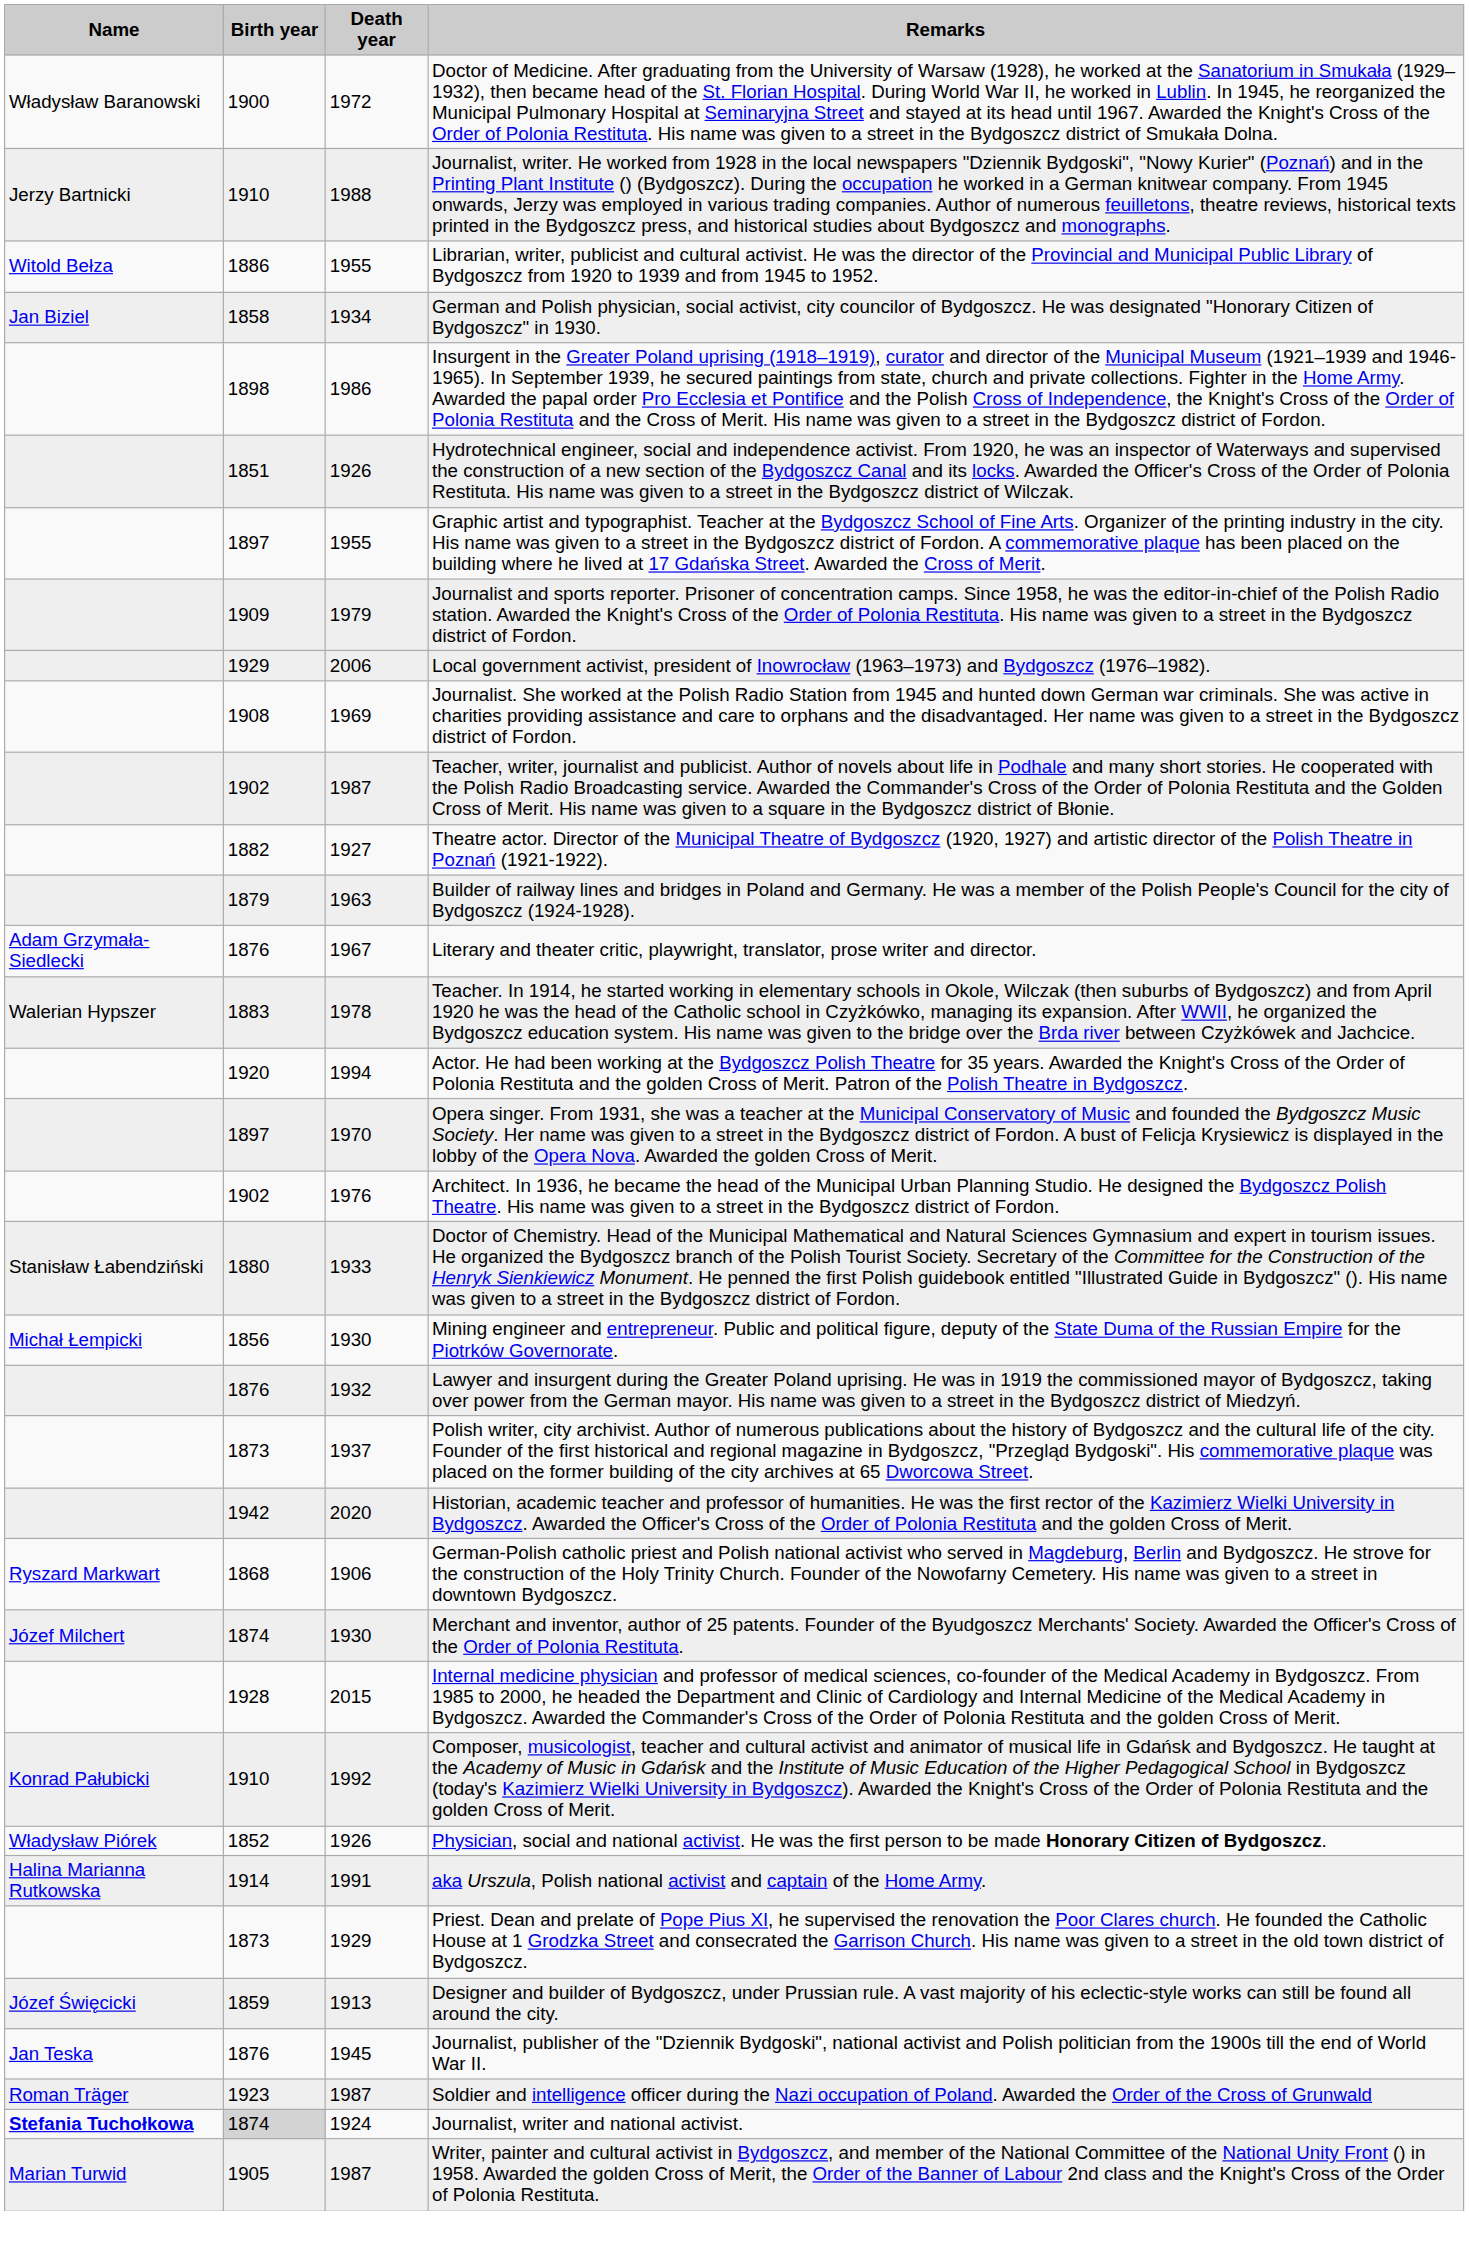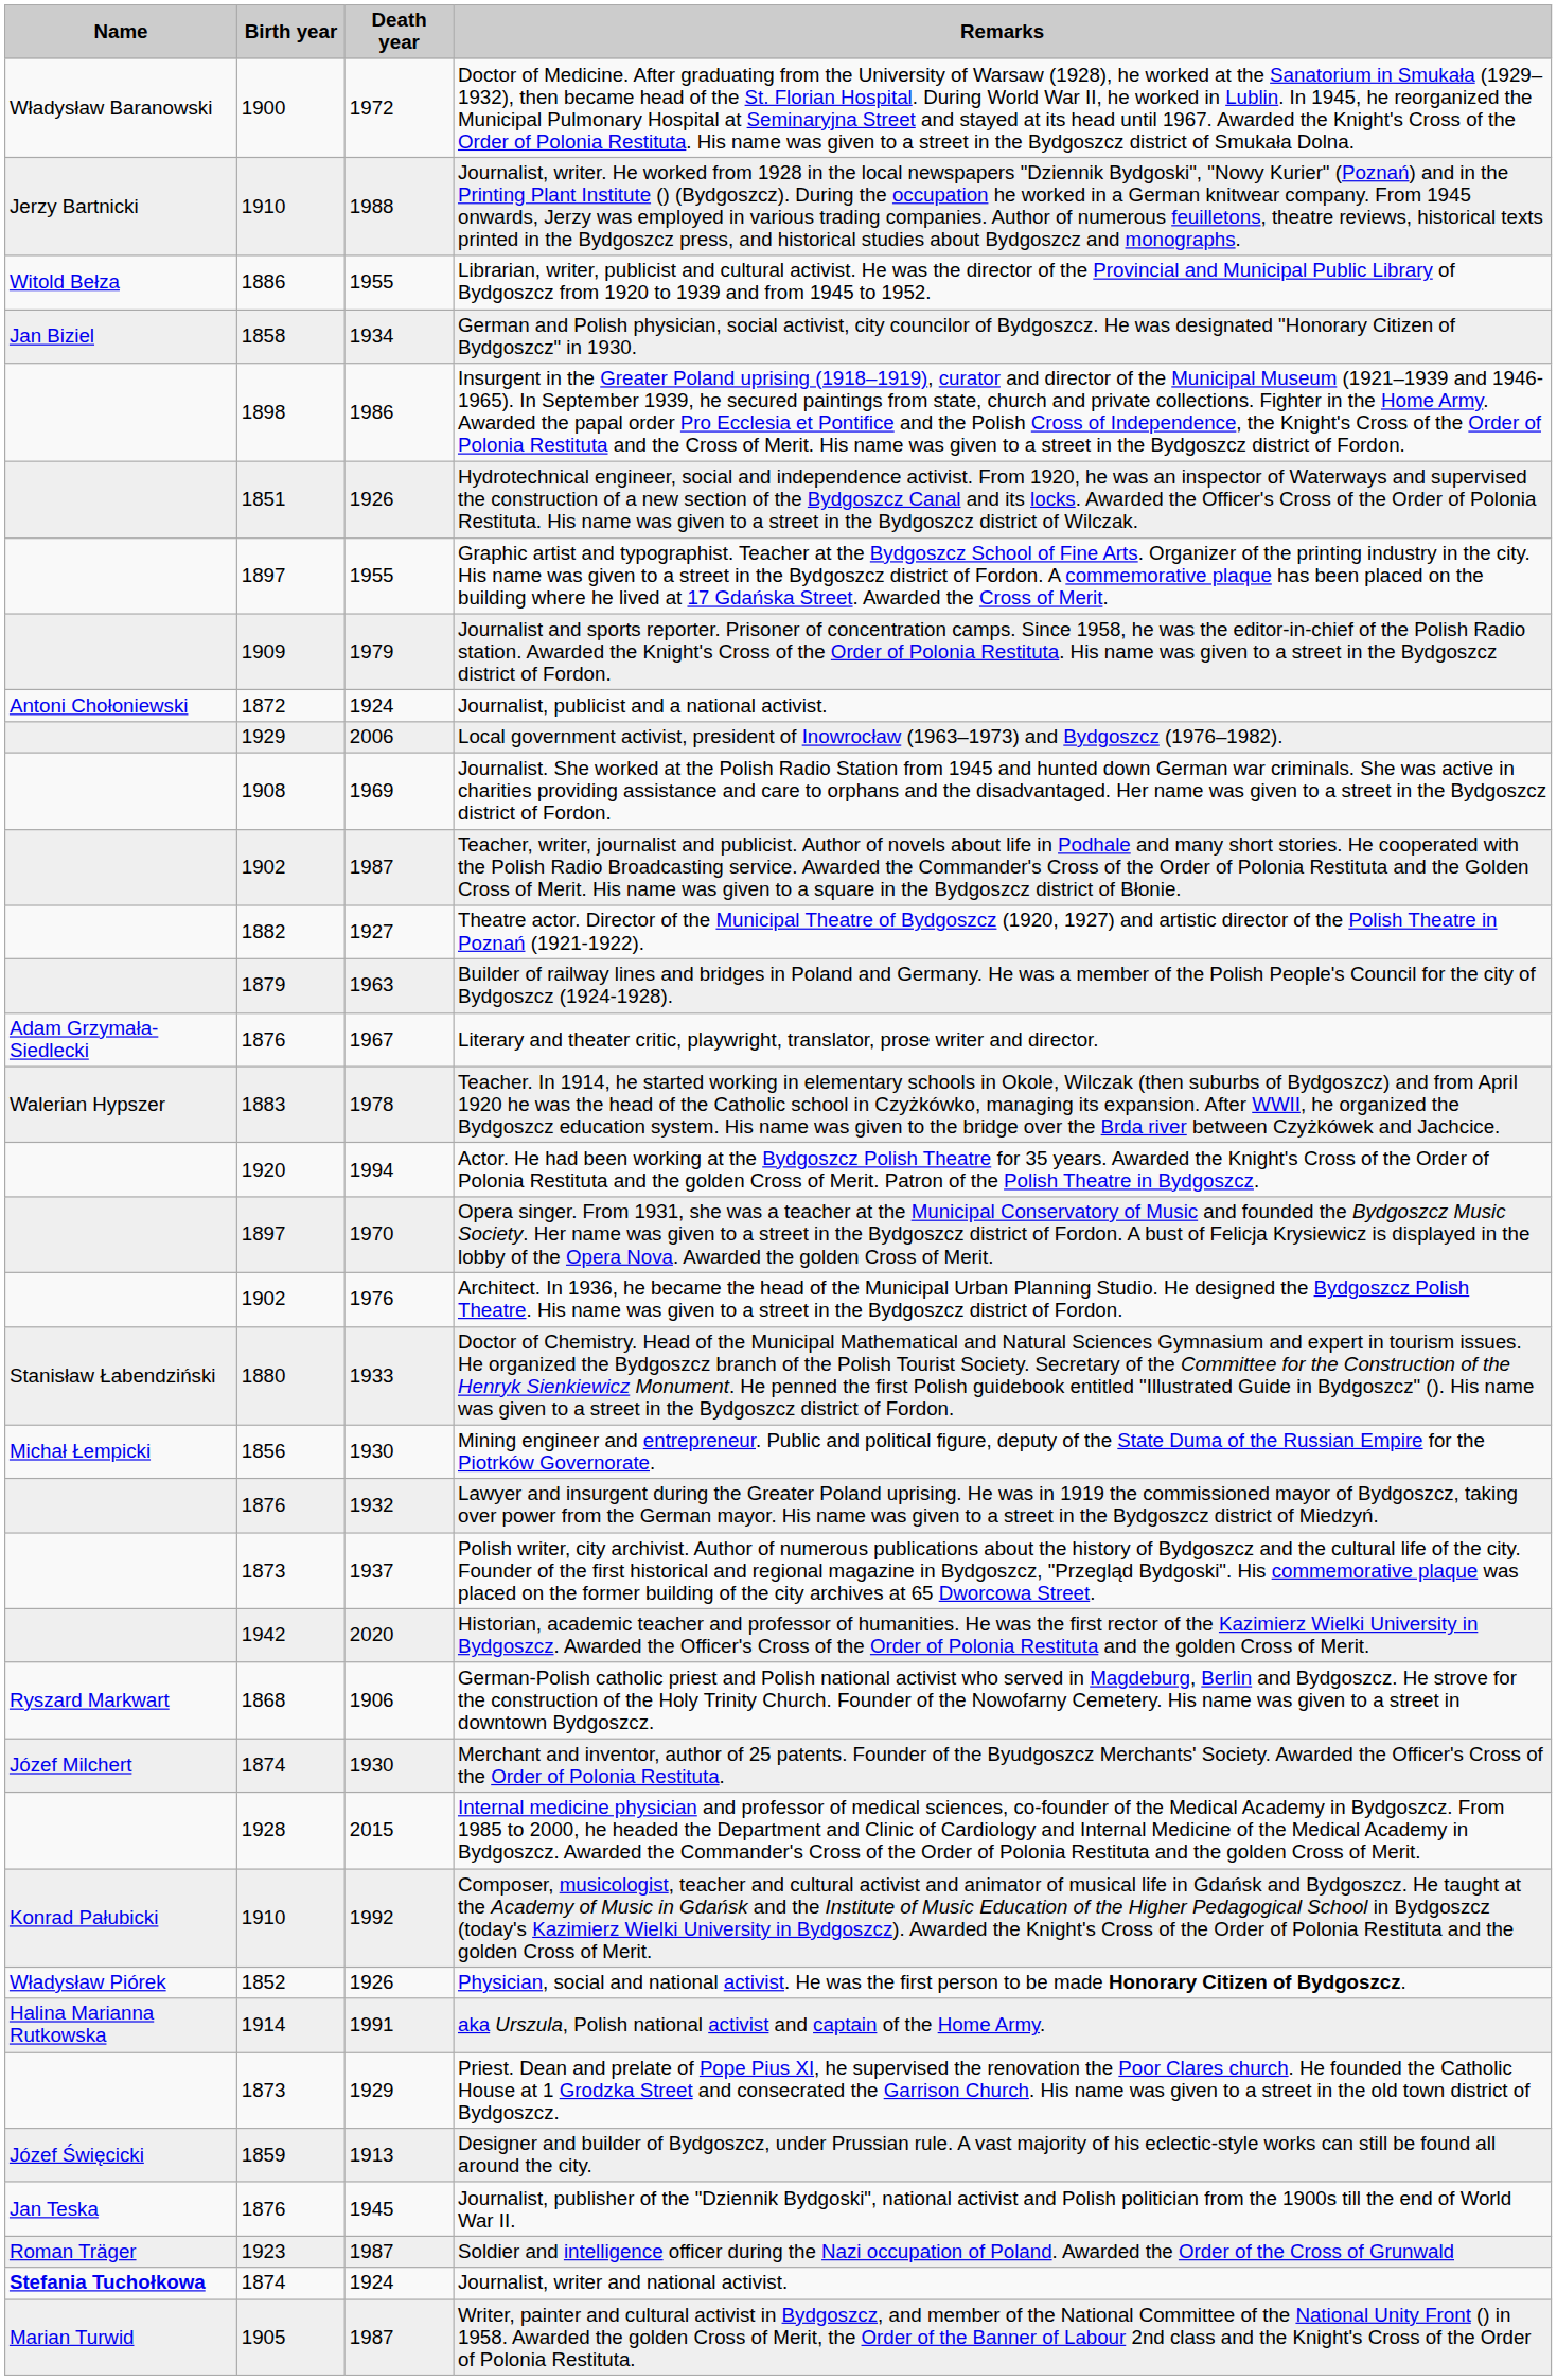 <table class="wikitable sortable">
 <tr align="center" bgcolor="#CCCCCC">
 <td width=15%><strong>Name</strong></td>
 <td width=7%><strong>Birth year</strong></td>
 <td width=7%><strong>Death year</strong></td>
 <td width=71%><strong>Remarks</strong></td>
 </tr>
 <tr>
 <td>Władysław Baranowski</td>
 <td>1900</td>
 <td>1972</td>
 <td>Doctor of Medicine. After graduating from the University of Warsaw (1928), he worked at the <a href='#'>Sanatorium in Smukała</a> (1929–1932), then became head of the <a href='#'>St. Florian Hospital</a>. During World War II, he worked in <a href='#'>Lublin</a>. In 1945, he reorganized the Municipal Pulmonary Hospital at <a href='#'>Seminaryjna Street</a> and stayed at its head until 1967. Awarded the Knight's Cross of the <a href='#'>Order of Polonia Restituta</a>. His name was given to a street in the Bydgoszcz district of Smukała Dolna.</td>
 </tr>
 <tr bgcolor="#EFEFEF">
 <td>Jerzy Bartnicki</td>
 <td>1910</td>
 <td>1988</td>
 <td>Journalist, writer. He worked from 1928 in the local newspapers "Dziennik Bydgoski", "Nowy Kurier" (<a href='#'>Poznań</a>) and in the <a href='#'>Printing Plant Institute</a> () (Bydgoszcz). During the <a href='#'>occupation</a> he worked in a German knitwear company. From 1945 onwards, Jerzy was employed in various trading companies. Author of numerous <a href='#'>feuilletons</a>, theatre reviews, historical texts printed in the Bydgoszcz press, and historical studies about Bydgoszcz and <a href='#'>monographs</a>.</td>
 </tr>
 <tr>
 <td><a href='#'>Witold Bełza</a></td>
 <td>1886</td>
 <td>1955</td>
 <td>Librarian, writer, publicist and cultural activist. He was the director of the <a href='#'>Provincial and Municipal Public Library</a> of Bydgoszcz from 1920 to 1939 and from 1945 to 1952.</td>
 </tr>
 <tr bgcolor="#EFEFEF">
 <td><a href='#'>Jan Biziel</a></td>
 <td>1858</td>
 <td>1934</td>
 <td>German and Polish physician, social activist, city councilor of Bydgoszcz. He was designated "Honorary Citizen of Bydgoszcz" in 1930.</td>
 </tr>
 <tr>
 <td></td>
 <td>1898</td>
 <td>1986</td>
 <td>Insurgent in the <a href='#'>Greater Poland uprising (1918–1919)</a>, <a href='#'>curator</a> and director of the <a href='#'>Municipal Museum</a> (1921–1939 and 1946-1965). In September 1939, he secured paintings from state, church and private collections. Fighter in the <a href='#'>Home Army</a>. Awarded the papal order <a href='#'>Pro Ecclesia et Pontifice</a> and the Polish <a href='#'>Cross of Independence</a>, the Knight's Cross of the <a href='#'>Order of Polonia Restituta</a> and the Cross of Merit. His name was given to a street in the Bydgoszcz district of Fordon.</td>
 </tr>
 <tr bgcolor="#EFEFEF">
 <td></td>
 <td>1851</td>
 <td>1926</td>
 <td>Hydrotechnical engineer, social and independence activist. From 1920, he was an inspector of Waterways and supervised the construction of a new section of the <a href='#'>Bydgoszcz Canal</a> and its <a href='#'>locks</a>. Awarded the Officer's Cross of the Order of Polonia Restituta. His name was given to a street in the Bydgoszcz district of Wilczak.</td>
 </tr>
 <tr>
 <td></td>
 <td>1897</td>
 <td>1955</td>
 <td>Graphic artist and typographist. Teacher at the <a href='#'>Bydgoszcz School of Fine Arts</a>. Organizer of the printing industry in the city. His name was given to a street in the Bydgoszcz district of Fordon. A <a href='#'>commemorative plaque</a> has been placed on the building where he lived at <a href='#'>17 Gdańska Street</a>. Awarded the <a href='#'>Cross of Merit</a>.</td>
 </tr>
 <tr bgcolor="#EFEFEF">
 <td></td>
 <td>1909</td>
 <td>1979</td>
 <td>Journalist and sports reporter. Prisoner of concentration camps. Since 1958, he was the editor-in-chief of the Polish Radio station. Awarded the Knight's Cross of the <a href='#'>Order of Polonia Restituta</a>. His name was given to a street in the Bydgoszcz district of Fordon.</td>
+</tr>
+<tr>
+<td><a href='#'>Antoni Chołoniewski</a></td>
+<td>1872</td>
+<td>1924</td>
+<td>Journalist, publicist and a national activist.</td>
 </tr>
 <tr bgcolor="#EFEFEF">
 <td></td>
 <td>1929</td>
 <td>2006</td>
 <td>Local government activist, president of <a href='#'>Inowrocław</a> (1963–1973) and <a href='#'>Bydgoszcz</a> (1976–1982).</td>
 </tr>
 <tr>
 <td></td>
 <td>1908</td>
 <td>1969</td>
 <td>Journalist. She worked at the Polish Radio Station from 1945 and hunted down German war criminals. She was active in charities providing assistance and care to orphans and the disadvantaged. Her name was given to a street in the Bydgoszcz district of Fordon.</td>
 </tr>
 <tr bgcolor="#EFEFEF">
 <td></td>
 <td>1902</td>
 <td>1987</td>
 <td>Teacher, writer, journalist and publicist. Author of novels about life in <a href='#'>Podhale</a> and many short stories. He cooperated with the Polish Radio Broadcasting service. Awarded the Commander's Cross of the Order of Polonia Restituta and the Golden Cross of Merit. His name was given to a square in the Bydgoszcz district of Błonie.</td>
 </tr>
 <tr>
 <td></td>
 <td>1882</td>
 <td>1927</td>
 <td>Theatre actor. Director of the <a href='#'>Municipal Theatre of Bydgoszcz</a> (1920, 1927) and artistic director of the <a href='#'>Polish Theatre in Poznań</a> (1921-1922).</td>
 </tr>
 <tr bgcolor="#EFEFEF">
 <td></td>
 <td>1879</td>
 <td>1963</td>
 <td>Builder of railway lines and bridges in Poland and Germany. He was a member of the Polish People's Council for the city of Bydgoszcz (1924-1928).</td>
 </tr>
 <tr>
 <td><a href='#'>Adam Grzymała-Siedlecki</a></td>
 <td>1876</td>
 <td>1967</td>
 <td>Literary and theater critic, playwright, translator, prose writer and director.</td>
 </tr>
 <tr bgcolor="#EFEFEF">
 <td>Walerian Hypszer</td>
 <td>1883</td>
 <td>1978</td>
 <td>Teacher. In 1914, he started working in elementary schools in Okole, Wilczak (then suburbs of Bydgoszcz) and from April 1920 he was the head of the Catholic school in Czyżkówko, managing its expansion. After <a href='#'>WWII</a>, he organized the Bydgoszcz education system. His name was given to the bridge over the <a href='#'>Brda river</a> between Czyżkówek and Jachcice.</td>
 </tr>
 <tr>
 <td></td>
 <td>1920</td>
 <td>1994</td>
 <td>Actor. He had been working at the <a href='#'>Bydgoszcz Polish Theatre</a> for 35 years. Awarded the Knight's Cross of the Order of Polonia Restituta and the golden Cross of Merit. Patron of the <a href='#'>Polish Theatre in Bydgoszcz</a>.</td>
 </tr>
 <tr bgcolor="#EFEFEF">
 <td></td>
 <td>1897</td>
 <td>1970</td>
 <td>Opera singer. From 1931, she was a teacher at the <a href='#'>Municipal Conservatory of Music</a> and founded the <em>Bydgoszcz Music Society</em>. Her name was given to a street in the Bydgoszcz district of Fordon. A bust of Felicja Krysiewicz is displayed in the lobby of the <a href='#'>Opera Nova</a>. Awarded the golden Cross of Merit.</td>
 </tr>
 <tr>
 <td></td>
 <td>1902</td>
 <td>1976</td>
 <td>Architect. In 1936, he became the head of the Municipal Urban Planning Studio. He designed the <a href='#'>Bydgoszcz Polish Theatre</a>. His name was given to a street in the Bydgoszcz district of Fordon.</td>
 </tr>
 <tr bgcolor="#EFEFEF">
 <td>Stanisław Łabendziński</td>
 <td>1880</td>
 <td>1933</td>
 <td>Doctor of Chemistry. Head of the Municipal Mathematical and Natural Sciences Gymnasium and expert in tourism issues. He organized the Bydgoszcz branch of the Polish Tourist Society. Secretary of the <em>Committee for the Construction of the <a href='#'>Henryk Sienkiewicz</a> Monument</em>. He penned the first Polish guidebook entitled "Illustrated Guide in Bydgoszcz" (). His name was given to a street in the Bydgoszcz district of Fordon.</td>
 </tr>
 <tr>
 <td><a href='#'>Michał Łempicki</a></td>
 <td>1856</td>
 <td>1930</td>
 <td>Mining engineer and <a href='#'>entrepreneur</a>. Public and political figure, deputy of the <a href='#'>State Duma of the Russian Empire</a> for the <a href='#'>Piotrków Governorate</a>.</td>
 </tr>
 <tr bgcolor="#EFEFEF">
 <td></td>
 <td>1876</td>
 <td>1932</td>
 <td>Lawyer and insurgent during the Greater Poland uprising. He was in 1919 the commissioned mayor of Bydgoszcz, taking over power from the German mayor. His name was given to a street in the Bydgoszcz district of Miedzyń.</td>
 </tr>
 <tr>
 <td></td>
 <td>1873</td>
 <td>1937</td>
 <td>Polish writer, city archivist. Author of numerous publications about the history of Bydgoszcz and the cultural life of the city. Founder of the first historical and regional magazine in Bydgoszcz, "Przegląd Bydgoski". His <a href='#'>commemorative plaque</a> was placed on the former building of the city archives at 65 <a href='#'>Dworcowa Street</a>.</td>
 </tr>
 <tr bgcolor="#EFEFEF">
 <td></td>
 <td>1942</td>
 <td>2020</td>
 <td>Historian, academic teacher and professor of humanities. He was the first rector of the <a href='#'>Kazimierz Wielki University in Bydgoszcz</a>. Awarded the Officer's Cross of the <a href='#'>Order of Polonia Restituta</a> and the golden Cross of Merit.</td>
 </tr>
 <tr>
 <td><a href='#'>Ryszard Markwart</a></td>
 <td>1868</td>
 <td>1906</td>
 <td>German-Polish catholic priest and Polish national activist who served in <a href='#'>Magdeburg</a>, <a href='#'>Berlin</a> and Bydgoszcz. He strove for the construction of the Holy Trinity Church. Founder of the Nowofarny Cemetery. His name was given to a street in downtown Bydgoszcz.</td>
 </tr>
 <tr bgcolor="#EFEFEF">
 <td><a href='#'>Józef Milchert</a></td>
 <td>1874</td>
 <td>1930</td>
 <td>Merchant and inventor, author of 25 patents. Founder of the Byudgoszcz Merchants' Society. Awarded the Officer's Cross of the <a href='#'>Order of Polonia Restituta</a>.</td>
 </tr>
 <tr>
 <td></td>
 <td>1928</td>
 <td>2015</td>
 <td><a href='#'>Internal medicine physician</a> and professor of medical sciences, co-founder of the Medical Academy in Bydgoszcz. From 1985 to 2000, he headed the Department and Clinic of Cardiology and Internal Medicine of the Medical Academy in Bydgoszcz. Awarded the Commander's Cross of the Order of Polonia Restituta and the golden Cross of Merit.</td>
 </tr>
 <tr bgcolor="#EFEFEF">
 <td><a href='#'>Konrad Pałubicki</a></td>
 <td>1910</td>
 <td>1992</td>
 <td>Composer, <a href='#'>musicologist</a>, teacher and cultural activist and animator of musical life in Gdańsk and Bydgoszcz. He taught at the <em>Academy of Music in Gdańsk</em> and the <em>Institute of Music Education of the Higher Pedagogical School</em> in Bydgoszcz (today's <a href='#'>Kazimierz Wielki University in Bydgoszcz</a>). Awarded the Knight's Cross of the Order of Polonia Restituta and the golden Cross of Merit.</td>
 </tr>
 <tr>
 <td><a href='#'>Władysław Piórek</a></td>
 <td>1852</td>
 <td>1926</td>
 <td><a href='#'>Physician</a>, social and national <a href='#'>activist</a>. He was the first person to be made <strong>Honorary Citizen of Bydgoszcz</strong>.</td>
 </tr>
 <tr bgcolor="#EFEFEF">
 <td><a href='#'>Halina Marianna Rutkowska</a></td>
 <td>1914</td>
 <td>1991</td>
 <td><a href='#'>aka</a> <em>Urszula</em>, Polish national <a href='#'>activist</a> and <a href='#'>captain</a> of the <a href='#'>Home Army</a>.</td>
 </tr>
 <tr>
 <td></td>
 <td>1873</td>
 <td>1929</td>
 <td>Priest. Dean and prelate of <a href='#'>Pope Pius XI</a>, he supervised the renovation the <a href='#'>Poor Clares church</a>. He founded the Catholic House at 1 <a href='#'>Grodzka Street</a> and consecrated the <a href='#'>Garrison Church</a>. His name was given to a street in the old town district of Bydgoszcz.</td>
 </tr>
 <tr bgcolor="#EFEFEF">
 <td><a href='#'>Józef Święcicki</a></td>
 <td>1859</td>
 <td>1913</td>
 <td>Designer and builder of Bydgoszcz, under Prussian rule. A vast majority of his eclectic-style works can still be found all around the city.</td>
 </tr>
 <tr>
 <td><a href='#'>Jan Teska</a></td>
 <td>1876</td>
 <td>1945</td>
 <td>Journalist, publisher of the "Dziennik Bydgoski", national activist and Polish politician from the 1900s till the end of World War II.</td>
 </tr>
 <tr bgcolor="#EFEFEF">
 <td><a href='#'>Roman Träger</a></td>
 <td>1923</td>
 <td>1987</td>
 <td>Soldier and <a href='#'>intelligence</a> officer during the <a href='#'>Nazi occupation of Poland</a>. Awarded the <a href='#'>Order of the Cross of Grunwald</a></td>
 </tr>
 <tr>
 <td><strong><a href='#'>Stefania Tuchołkowa</a></strong></td>
-<td style="background: lightgrey;">1874</td>
+<td>1874</td>
 <td>1924</td>
 <td>Journalist, writer and national activist.</td>
 </tr>
 <tr bgcolor="#EFEFEF">
 <td><a href='#'>Marian Turwid</a></td>
 <td>1905</td>
 <td>1987</td>
 <td>Writer, painter and cultural activist in <a href='#'>Bydgoszcz</a>, and member of the National Committee of the <a href='#'>National Unity Front</a> () in 1958. Awarded the golden Cross of Merit, the <a href='#'>Order of the Banner of Labour</a> 2nd class and the Knight's Cross of the Order of Polonia Restituta.</td>
 </tr>
 </table>
